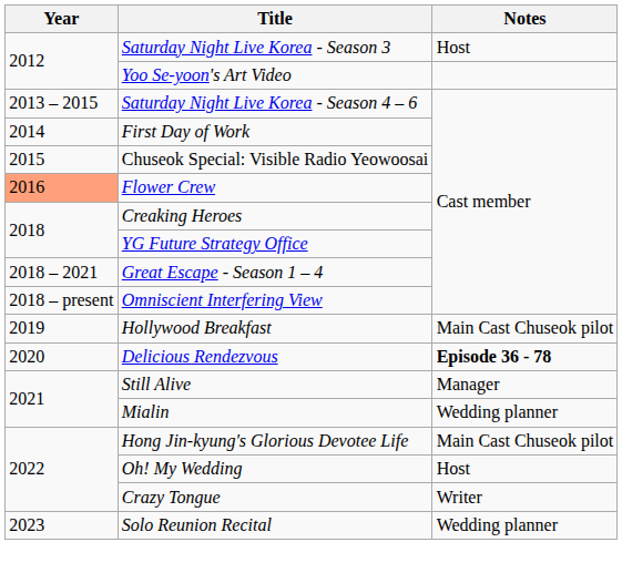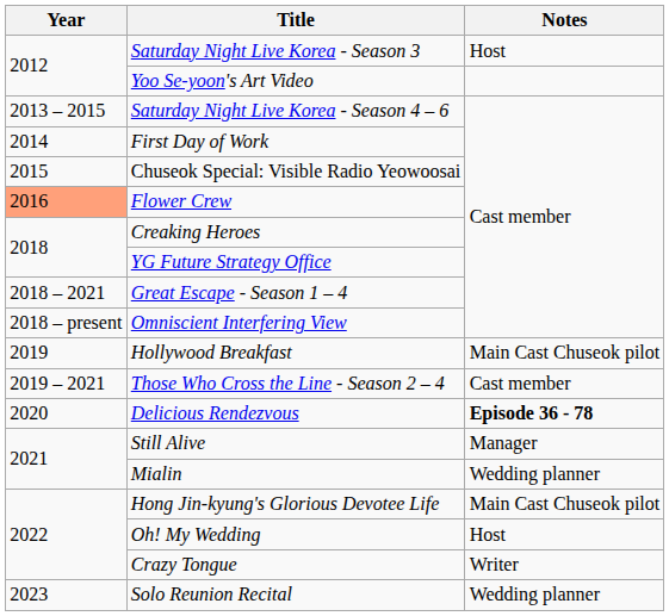 <table class="wikitable">
 <tr>
 <th>Year</th>
 <th>Title</th>
 <th>Notes</th>
 </tr>
 <tr>
 <td rowspan=2>2012</td>
 <td><em><a href='#'>Saturday Night Live Korea</a> - Season 3</em></td>
 <td>Host</td>
 </tr>
 <tr>
 <td><em><a href='#'>Yoo Se-yoon</a>'s Art Video</em></td>
 <td></td>
 </tr>
 <tr>
 <td>2013 – 2015</td>
 <td><em><a href='#'>Saturday Night Live Korea</a> - Season 4 – 6</em></td>
 <td rowspan="8">Cast member</td>
 </tr>
 <tr>
 <td>2014</td>
 <td><em>First Day of Work</em></td>
 </tr>
 <tr>
 <td>2015</td>
 <td>Chuseok Special: Visible Radio Yeowoosai</td>
 </tr>
 <tr>
 <td style="background: lightsalmon;">2016</td>
 <td><em><a href='#'>Flower Crew</a></em></td>
 </tr>
 <tr>
 <td rowspan=2>2018</td>
 <td><em>Creaking Heroes</em></td>
 </tr>
 <tr>
 <td><em><a href='#'>YG Future Strategy Office</a></em></td>
 </tr>
 <tr>
 <td>2018 – 2021</td>
 <td><em><a href='#'>Great Escape</a> - Season 1 – 4</em></td>
 </tr>
 <tr>
 <td>2018 – present</td>
 <td><em><a href='#'>Omniscient Interfering View</a></em></td>
 </tr>
 <tr>
 <td>2019</td>
 <td><em>Hollywood Breakfast</em></td>
 <td>Main Cast  Chuseok pilot</td>
 </tr>
 <tr>
+<td>2019 – 2021</td>
+<td><em><a href='#'>Those Who Cross the Line</a> - Season 2 – 4</em></td>
+<td>Cast member</td>
+</tr>
+<tr>
 <td>2020</td>
 <td><em><a href='#'>Delicious Rendezvous</a></em></td>
 <td><strong>Episode 36 - 78</strong></td>
 </tr>
 <tr>
 <td rowspan=2>2021</td>
 <td><em>Still Alive</em></td>
 <td>Manager</td>
 </tr>
 <tr>
 <td><em>Mialin</em></td>
 <td>Wedding planner </td>
 </tr>
 <tr>
 <td rowspan=3>2022</td>
 <td><em>Hong Jin-kyung's Glorious Devotee Life</em></td>
 <td>Main Cast  Chuseok pilot</td>
 </tr>
 <tr>
 <td><em>Oh! My Wedding</em></td>
 <td>Host</td>
 </tr>
 <tr>
 <td><em>Crazy Tongue</em> </td>
 <td>Writer</td>
 </tr>
 <tr>
 <td>2023</td>
 <td><em>Solo Reunion Recital</em></td>
 <td>Wedding planner </td>
 </tr>
 </table>
